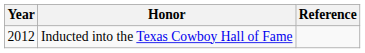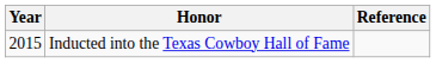 <table class="wikitable">
 <tr>
 <th>Year</th>
 <th>Honor</th>
 <th>Reference</th>
 </tr>
 <tr>
-<td>2012</td>
+<td>2015</td>
 <td>Inducted into the <a href='#'>Texas Cowboy Hall of Fame</a></td>
 <td></td>
 </tr>
 </table>
